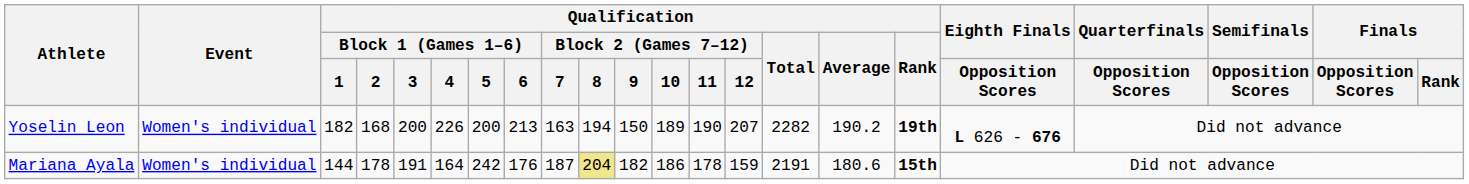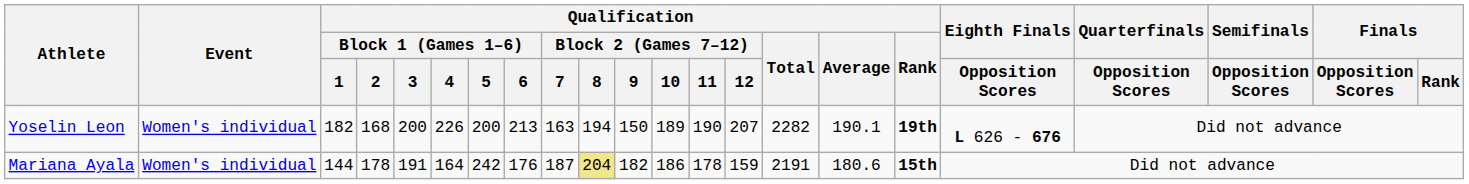 <table class="wikitable" border="1" style="font-size:90%">
 <tr>
 <th rowspan=3>Athlete</th>
 <th rowspan=3>Event</th>
 <th colspan=15>Qualification</th>
 <th rowspan=2>Eighth Finals</th>
 <th rowspan=2>Quarterfinals</th>
 <th rowspan=2>Semifinals</th>
 <th rowspan=2 colspan=2>Finals</th>
 </tr>
 <tr>
 <th colspan=6>Block 1 (Games 1–6)</th>
 <th colspan=6>Block 2 (Games 7–12)</th>
 <th rowspan=2>Total</th>
 <th rowspan=2>Average</th>
 <th rowspan=2>Rank</th>
 </tr>
 <tr>
 <th>1</th>
 <th>2</th>
 <th>3</th>
 <th>4</th>
 <th>5</th>
 <th>6</th>
 <th>7</th>
 <th>8</th>
 <th>9</th>
 <th>10</th>
 <th>11</th>
 <th>12</th>
 <th>Opposition<br>Scores</th>
 <th>Opposition<br>Scores</th>
 <th>Opposition<br>Scores</th>
 <th>Opposition<br>Scores</th>
 <th>Rank</th>
 </tr>
 <tr>
 <td><a href='#'>Yoselin Leon</a></td>
 <td><a href='#'>Women's individual</a><br></td>
 <td align=center>182</td>
 <td align=center>168</td>
 <td align=center>200</td>
 <td align=center>226</td>
 <td align=center>200</td>
 <td align=center>213</td>
 <td align=center>163</td>
 <td align=center>194</td>
 <td align=center>150</td>
 <td align=center>189</td>
 <td align=center>190</td>
 <td align=center>207</td>
 <td align=center>2282</td>
-<td align=center>190.2</td>
+<td align=center>190.1</td>
 <td align=center><strong>19th</strong></td>
 <td align=center><br><strong>L</strong> 626 - <strong>676</strong></td>
 <td align=center colspan="7">Did not advance</td>
 </tr>
 <tr>
 <td><a href='#'>Mariana Ayala</a></td>
 <td><a href='#'>Women's individual</a><br></td>
 <td align=center>144</td>
 <td align=center>178</td>
 <td align=center>191</td>
 <td align=center>164</td>
 <td align=center>242</td>
 <td align=center>176</td>
 <td align=center>187</td>
 <td align=center style="background: khaki;">204</td>
 <td align=center>182</td>
 <td align=center>186</td>
 <td align=center>178</td>
 <td align=center>159</td>
 <td align=center>2191</td>
 <td align=center>180.6</td>
 <td align=center><strong>15th</strong></td>
 <td align=center colspan="7">Did not advance</td>
 </tr>
 </table>
